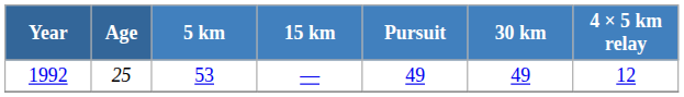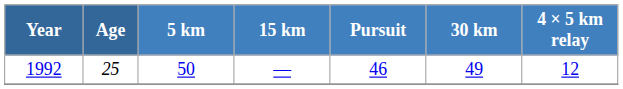 <table class="wikitable" style="font-size:95%; text-align:center; border:grey solid 1px; border-collapse:collapse; background:#ffffff;">
 <tr>
 <th style="background-color:#369; color:white; width:60px;"> Year </th>
 <th style="background-color:#369; color:white; width:40px;"> Age </th>
 <th style="background-color:#4180be; color:white; width:75px;"> 5 km </th>
 <th style="background-color:#4180be; color:white; width:75px;"> 15 km </th>
 <th style="background-color:#4180be; color:white; width:75px;"> Pursuit </th>
 <th style="background-color:#4180be; color:white; width:75px;"> 30 km </th>
 <th style="background-color:#4180be; color:white; width:75px;"> 4 × 5 km <br> relay </th>
 </tr>
 <tr>
 <td><a href='#'>1992</a></td>
 <td><em>25</em></td>
-<td><a href='#'>53</a></td>
+<td><a href='#'>50</a></td>
 <td><a href='#'>—</a></td>
-<td><a href='#'>49</a></td>
+<td><a href='#'>46</a></td>
 <td><a href='#'>49</a></td>
 <td><a href='#'>12</a></td>
 </tr>
 <tr>
 </tr>
 </table>
